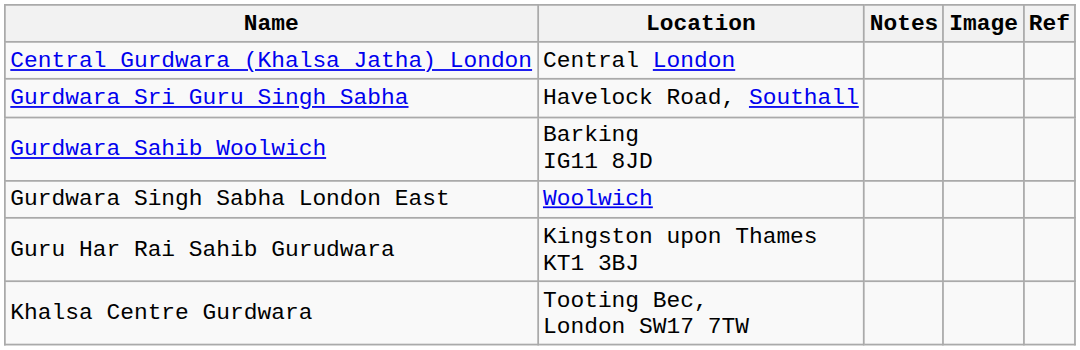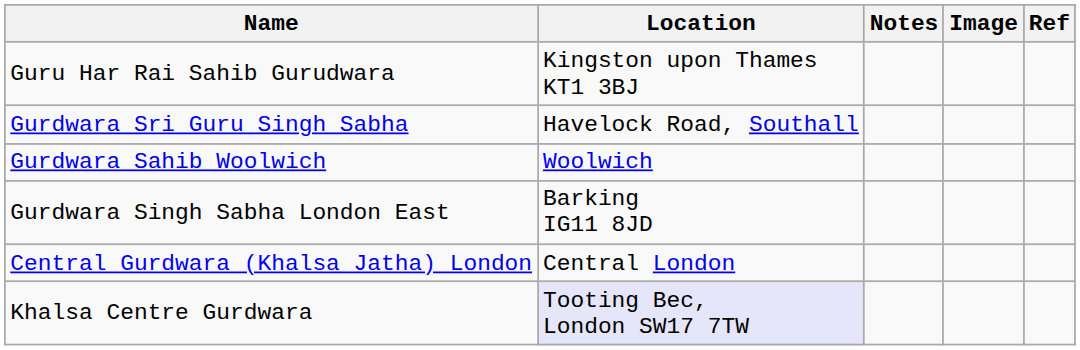 <table class="wikitable sortable">
 <tr>
 <th>Name</th>
 <th>Location</th>
 <th>Notes</th>
 <th>Image</th>
 <th>Ref</th>
 </tr>
 <tr>
-<td><a href='#'>Central Gurdwara (Khalsa Jatha) London</a></td>
-<td>Central <a href='#'>London</a></td>
+<td>Guru Har Rai Sahib Gurudwara</td>
+<td>Kingston upon Thames<br>KT1 3BJ</td>
 <td></td>
 <td></td>
 <td></td>
 </tr>
 <tr>
 <td><a href='#'>Gurdwara Sri Guru Singh Sabha</a></td>
 <td>Havelock Road, <a href='#'>Southall</a></td>
 <td></td>
 <td></td>
 <td><br></td>
 </tr>
 <tr>
 <td><a href='#'>Gurdwara Sahib Woolwich</a></td>
+<td><a href='#'>Woolwich</a></td>
+<td></td>
+<td></td>
+<td></td>
+</tr>
+<tr>
+<td>Gurdwara Singh Sabha London East</td>
 <td>Barking<br>IG11 8JD</td>
 <td></td>
 <td></td>
 <td></td>
 </tr>
 <tr>
-<td>Gurdwara Singh Sabha London East</td>
-<td><a href='#'>Woolwich</a></td>
-<td></td>
-<td></td>
-<td></td>
-</tr>
-<tr>
-<td>Guru Har Rai Sahib Gurudwara</td>
-<td>Kingston upon Thames<br>KT1 3BJ</td>
+<td><a href='#'>Central Gurdwara (Khalsa Jatha) London</a></td>
+<td>Central <a href='#'>London</a></td>
 <td></td>
 <td></td>
 <td></td>
 </tr>
 <tr>
 <td>Khalsa Centre Gurdwara</td>
-<td>Tooting Bec,<br>London SW17 7TW</td>
+<td style="background: lavender;">Tooting Bec,<br>London SW17 7TW</td>
 <td></td>
 <td></td>
 <td></td>
 </tr>
 </table>
